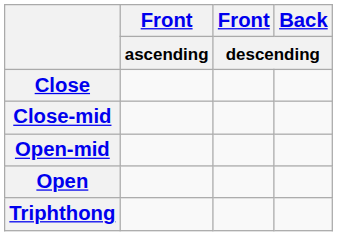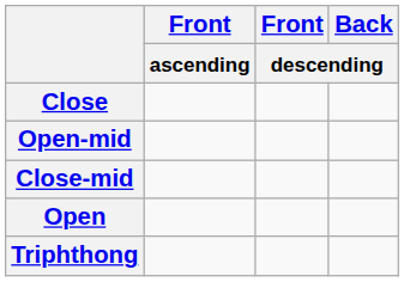 <table class="wikitable" style="text-align:center">
 <tr>
 <th rowspan=2></th>
 <th><a href='#'>Front</a></th>
 <th><a href='#'>Front</a></th>
 <th><a href='#'>Back</a></th>
 </tr>
 <tr>
 <th><small>ascending</small></th>
 <th colspan=2><small>descending</small></th>
 </tr>
 <tr>
 <th><a href='#'>Close</a></th>
 <td></td>
 <td></td>
 <td></td>
 </tr>
 <tr>
-<th><a href='#'>Close-mid</a></th>
+<th><a href='#'>Open-mid</a></th>
 <td></td>
 <td></td>
 <td></td>
 </tr>
 <tr>
-<th><a href='#'>Open-mid</a></th>
+<th><a href='#'>Close-mid</a></th>
 <td></td>
 <td></td>
 <td></td>
 </tr>
 <tr>
 <th><a href='#'>Open</a></th>
 <td></td>
 <td></td>
 <td></td>
 </tr>
 <tr>
 <th><a href='#'>Triphthong</a></th>
 <td></td>
 <td></td>
 <td></td>
 </tr>
 </table>
